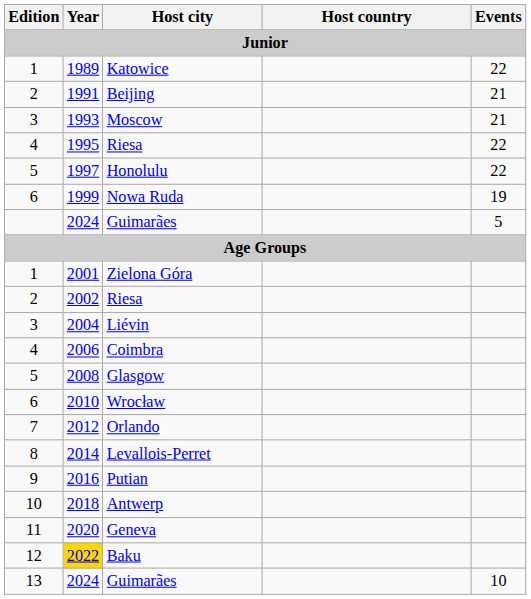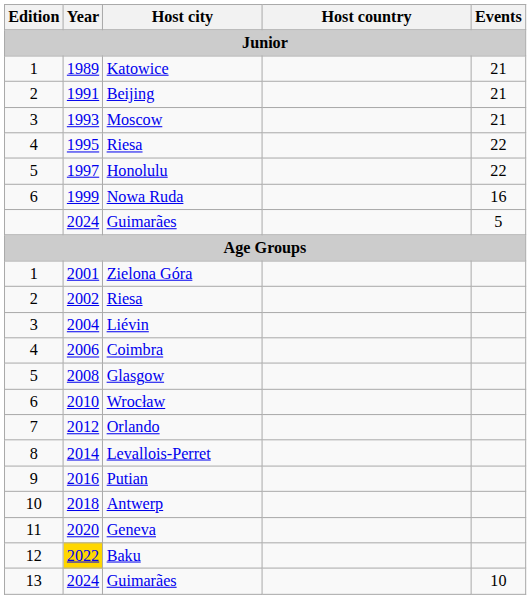 <table class="wikitable" style="font-size:100%">
 <tr>
 <th width=30>Edition</th>
 <th width=30>Year</th>
 <th width=150>Host city</th>
 <th width=200>Host country</th>
 <th width=30>Events</th>
 </tr>
 <tr>
 <td colspan="5" bgcolor="#cccccc"align=center><strong>Junior</strong></td>
 </tr>
 <tr>
 <td align=center>1</td>
 <td><a href='#'>1989</a></td>
 <td><a href='#'>Katowice</a></td>
 <td></td>
-<td align=center>22</td>
+<td align=center>21</td>
 </tr>
 <tr>
 <td align=center>2</td>
 <td><a href='#'>1991</a></td>
 <td><a href='#'>Beijing</a></td>
 <td></td>
 <td align=center>21</td>
 </tr>
 <tr>
 <td align=center>3</td>
 <td><a href='#'>1993</a></td>
 <td><a href='#'>Moscow</a></td>
 <td></td>
 <td align=center>21</td>
 </tr>
 <tr>
 <td align=center>4</td>
 <td><a href='#'>1995</a></td>
 <td><a href='#'>Riesa</a></td>
 <td></td>
 <td align=center>22</td>
 </tr>
 <tr>
 <td align=center>5</td>
 <td><a href='#'>1997</a></td>
 <td><a href='#'>Honolulu</a></td>
 <td></td>
 <td align=center>22</td>
 </tr>
 <tr>
 <td align=center>6</td>
 <td><a href='#'>1999</a></td>
 <td><a href='#'>Nowa Ruda</a></td>
 <td></td>
-<td align=center>19</td>
+<td align=center>16</td>
 </tr>
 <tr>
 <td align=center></td>
 <td><a href='#'>2024</a></td>
 <td><a href='#'>Guimarães</a></td>
 <td></td>
 <td align=center>5</td>
 </tr>
 <tr>
 <td colspan="5" bgcolor="#cccccc"align=center><strong>Age Groups</strong></td>
 </tr>
 <tr>
 <td align=center>1</td>
 <td><a href='#'>2001</a></td>
 <td><a href='#'>Zielona Góra</a></td>
 <td></td>
 <td align=center></td>
 </tr>
 <tr>
 <td align=center>2</td>
 <td><a href='#'>2002</a></td>
 <td><a href='#'>Riesa</a></td>
 <td></td>
 <td align=center></td>
 </tr>
 <tr>
 <td align=center>3</td>
 <td><a href='#'>2004</a></td>
 <td><a href='#'>Liévin</a></td>
 <td></td>
 <td align=center></td>
 </tr>
 <tr>
 <td align=center>4</td>
 <td><a href='#'>2006</a></td>
 <td><a href='#'>Coimbra</a></td>
 <td></td>
 <td align=center></td>
 </tr>
 <tr>
 <td align=center>5</td>
 <td><a href='#'>2008</a></td>
 <td><a href='#'>Glasgow</a></td>
 <td></td>
 <td align=center></td>
 </tr>
 <tr>
 <td align=center>6</td>
 <td><a href='#'>2010</a></td>
 <td><a href='#'>Wrocław</a></td>
 <td></td>
 <td align=center></td>
 </tr>
 <tr>
 <td align=center>7</td>
 <td><a href='#'>2012</a></td>
 <td><a href='#'>Orlando</a></td>
 <td></td>
 <td align=center></td>
 </tr>
 <tr>
 <td align=center>8</td>
 <td><a href='#'>2014</a></td>
 <td><a href='#'>Levallois-Perret</a></td>
 <td></td>
 <td align=center></td>
 </tr>
 <tr>
 <td align=center>9</td>
 <td><a href='#'>2016</a></td>
 <td><a href='#'>Putian</a></td>
 <td></td>
 <td align=center></td>
 </tr>
 <tr>
 <td align=center>10</td>
 <td><a href='#'>2018</a></td>
 <td><a href='#'>Antwerp</a></td>
 <td></td>
 <td align=center></td>
 </tr>
 <tr>
 <td align=center>11</td>
 <td><a href='#'>2020</a></td>
 <td><a href='#'>Geneva</a></td>
 <td></td>
 <td align=center></td>
 </tr>
 <tr>
 <td align=center>12</td>
 <td style="background: gold;"><a href='#'>2022</a></td>
 <td><a href='#'>Baku</a></td>
 <td></td>
 <td align=center></td>
 </tr>
 <tr>
 <td align=center>13</td>
 <td><a href='#'>2024</a></td>
 <td><a href='#'>Guimarães</a></td>
 <td></td>
 <td align=center>10</td>
 </tr>
 </table>
